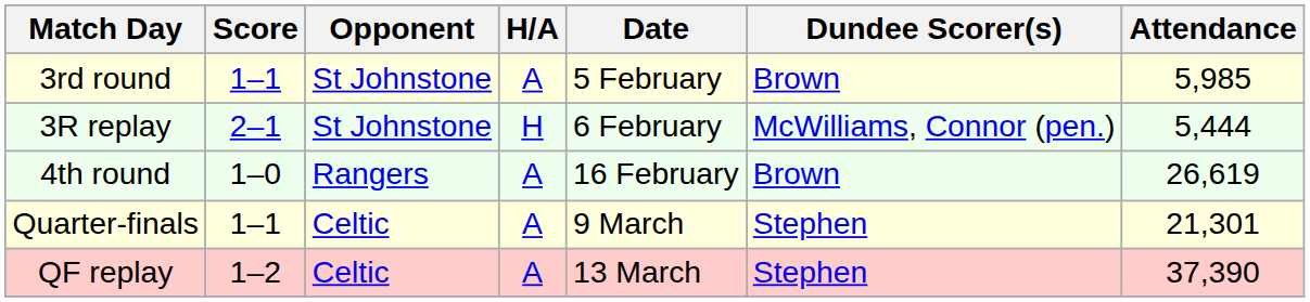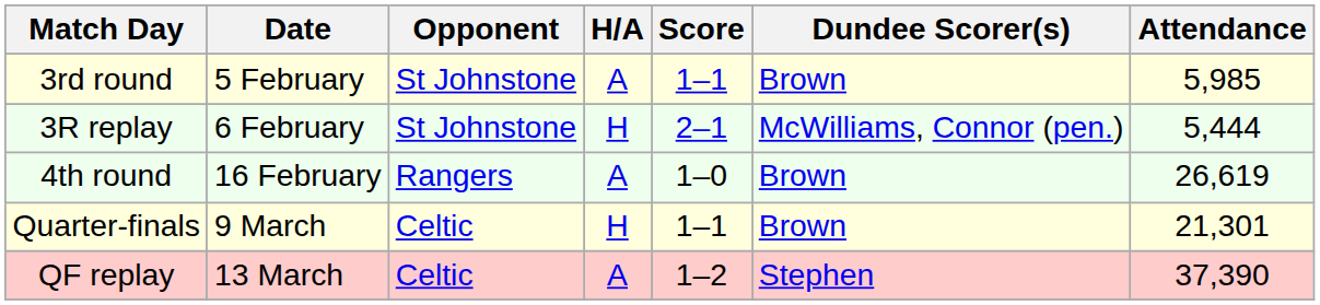 <table class="wikitable" style="text-align:center">
 <tr>
 <th>Match Day</th>
-<th>Score</th>
+<th>Date</th>
 <th>Opponent</th>
 <th>H/A</th>
-<th>Date</th>
+<th>Score</th>
 <th>Dundee Scorer(s)</th>
 <th>Attendance</th>
 </tr>
 <tr bgcolor="#FFFFDD">
 <td>3rd round</td>
-<td><a href='#'>1–1</a></td>
+<td align="left">5 February</td>
 <td align="left"><a href='#'>St Johnstone</a></td>
 <td><a href='#'>A</a></td>
-<td align="left">5 February</td>
+<td><a href='#'>1–1</a></td>
 <td align="left"><a href='#'>Brown</a></td>
 <td>5,985</td>
 </tr>
 <tr bgcolor="#EEFFEE">
 <td>3R replay</td>
-<td><a href='#'>2–1</a></td>
+<td align="left">6 February</td>
 <td align="left"><a href='#'>St Johnstone</a></td>
 <td><a href='#'>H</a></td>
-<td align="left">6 February</td>
+<td><a href='#'>2–1</a></td>
 <td align="left"><a href='#'>McWilliams</a>, <a href='#'>Connor</a> (<a href='#'>pen.</a>)</td>
 <td>5,444</td>
 </tr>
 <tr bgcolor="#EEFFEE">
 <td>4th round</td>
-<td>1–0</td>
+<td align="left">16 February</td>
 <td align="left"><a href='#'>Rangers</a></td>
 <td><a href='#'>A</a></td>
-<td align="left">16 February</td>
+<td>1–0</td>
 <td align="left"><a href='#'>Brown</a></td>
 <td>26,619</td>
 </tr>
 <tr bgcolor="#FFFFDD">
 <td>Quarter-finals</td>
+<td align="left">9 March</td>
+<td align="left"><a href='#'>Celtic</a></td>
+<td><a href='#'>H</a></td>
 <td>1–1</td>
-<td align="left"><a href='#'>Celtic</a></td>
-<td><a href='#'>A</a></td>
-<td align="left">9 March</td>
-<td align="left"><a href='#'>Stephen</a></td>
+<td align="left"><a href='#'>Brown</a></td>
 <td>21,301</td>
 </tr>
 <tr bgcolor="#FFCCCC">
 <td>QF replay</td>
-<td>1–2</td>
+<td align="left">13 March</td>
 <td align="left"><a href='#'>Celtic</a></td>
 <td><a href='#'>A</a></td>
-<td align="left">13 March</td>
+<td>1–2</td>
 <td align="left"><a href='#'>Stephen</a></td>
 <td>37,390</td>
 </tr>
 </table>
